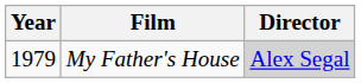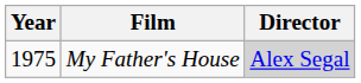 <table class="wikitable">
 <tr>
 <th>Year</th>
 <th>Film</th>
 <th>Director</th>
 </tr>
 <tr>
-<td>1979</td>
+<td>1975</td>
 <td><em>My Father's House</em></td>
 <td style="background: lightgrey;"><a href='#'>Alex Segal</a></td>
 </tr>
 </table>
